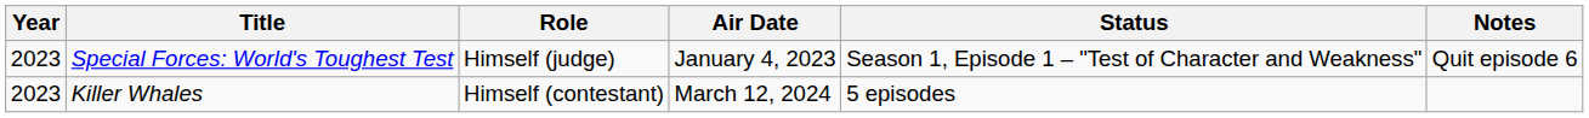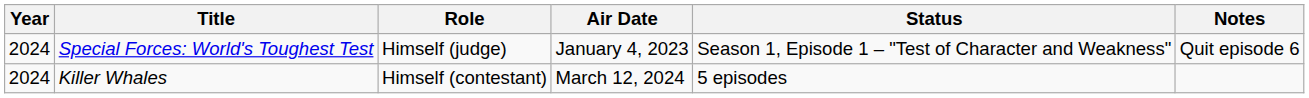 <table class="wikitable sortable">
 <tr>
 <th>Year</th>
 <th>Title</th>
 <th>Role</th>
 <th>Air Date</th>
 <th>Status</th>
 <th class="unsortable">Notes</th>
 </tr>
 <tr>
-<td>2023</td>
+<td>2024</td>
 <td><em><a href='#'>Special Forces: World's Toughest Test</a></em></td>
 <td>Himself (judge)</td>
 <td>January 4, 2023</td>
 <td>Season 1, Episode 1 – "Test of Character and Weakness"</td>
 <td>Quit episode 6</td>
 </tr>
 <tr>
-<td>2023</td>
+<td>2024</td>
 <td><em>Killer Whales</em></td>
 <td>Himself (contestant)</td>
 <td>March 12, 2024</td>
 <td>5 episodes</td>
 <td></td>
 </tr>
 </table>
